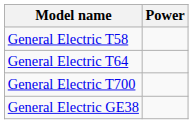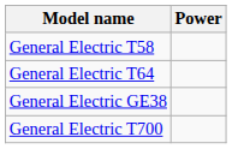 <table class="wikitable sortable">
 <tr>
 <th>Model name</th>
 <th>Power</th>
 </tr>
 <tr>
 <td align=left><a href='#'>General Electric T58</a></td>
 <td align=center></td>
 </tr>
 <tr>
 <td align=left><a href='#'>General Electric T64</a></td>
 <td align=center></td>
 </tr>
 <tr>
+<td align=left><a href='#'>General Electric GE38</a></td>
+<td align=center></td>
+</tr>
+<tr>
 <td align=left><a href='#'>General Electric T700</a></td>
 <td align=center></td>
 </tr>
-<tr>
-<td align=left><a href='#'>General Electric GE38</a></td>
-<td align=center></td>
-</tr>
 </table>
